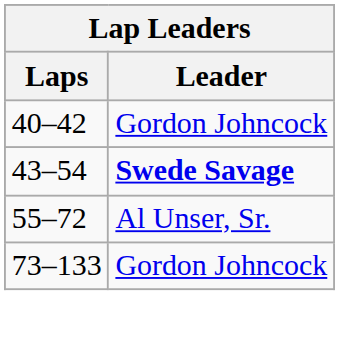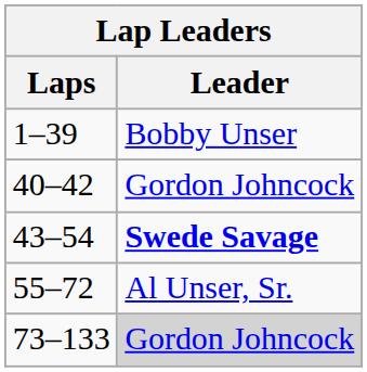 <table class="wikitable">
 <tr>
 <th colspan=2>Lap Leaders</th>
 </tr>
 <tr>
 <th>Laps</th>
 <th>Leader</th>
+</tr>
+<tr>
+<td>1–39</td>
+<td><a href='#'>Bobby Unser</a></td>
 </tr>
 <tr>
 <td>40–42</td>
 <td><a href='#'>Gordon Johncock</a></td>
 </tr>
 <tr>
 <td>43–54</td>
 <td><strong><a href='#'>Swede Savage</a></strong></td>
 </tr>
 <tr>
 <td>55–72</td>
 <td><a href='#'>Al Unser, Sr.</a></td>
 </tr>
 <tr>
 <td>73–133</td>
-<td><a href='#'>Gordon Johncock</a></td>
+<td style="background: lightgrey;"><a href='#'>Gordon Johncock</a></td>
 </tr>
 </table>
